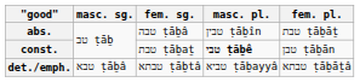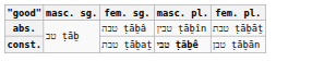 <table class="wikitable">
 <tr>
 <th>"good"</th>
 <th>masc. sg.</th>
 <th>fem. sg.</th>
 <th>masc. pl.</th>
 <th>fem. pl.</th>
 </tr>
 <tr>
 <th>abs.</th>
 <td rowspan="2">טב ṭāḇ</td>
 <td>טבה ṭāḇâ</td>
 <td>טבין ṭāḇîn</td>
 <td>טבת ṭāḇāṯ</td>
 </tr>
 <tr>
 <th>const.</th>
 <td>טבת ṭāḇaṯ</td>
 <td><strong>טבי ṭāḇê</strong></td>
 <td>טבן ṭāḇān</td>
 </tr>
-<tr>
-<th>det./emph.</th>
-<td>טבא ṭāḇâ</td>
-<td>טבתא ṭāḇtâ</td>
-<td>טביא ṭāḇayyâ</td>
-<td>טבתא ṭāḇāṯâ</td>
-</tr>
 </table>
